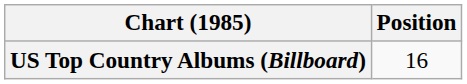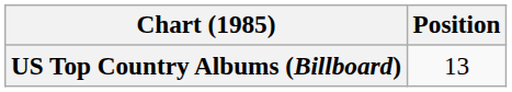 <table class="wikitable plainrowheaders" style="text-align:center">
 <tr>
 <th scope="col">Chart (1985)</th>
 <th scope="col">Position</th>
 </tr>
 <tr>
 <th scope="row">US Top Country Albums (<em>Billboard</em>)</th>
-<td>16</td>
+<td>13</td>
 </tr>
 </table>
